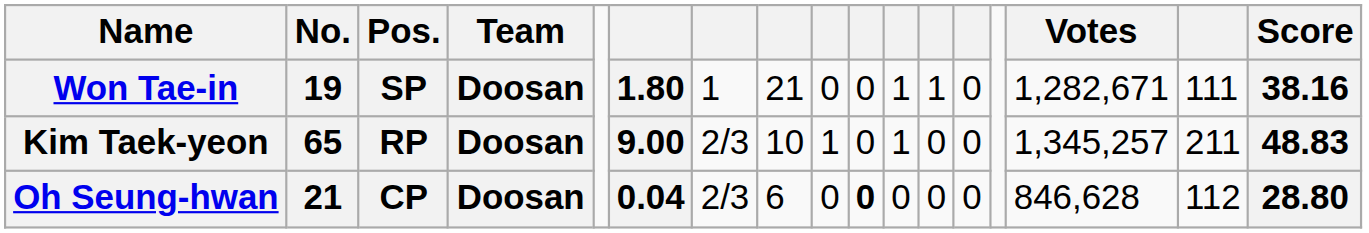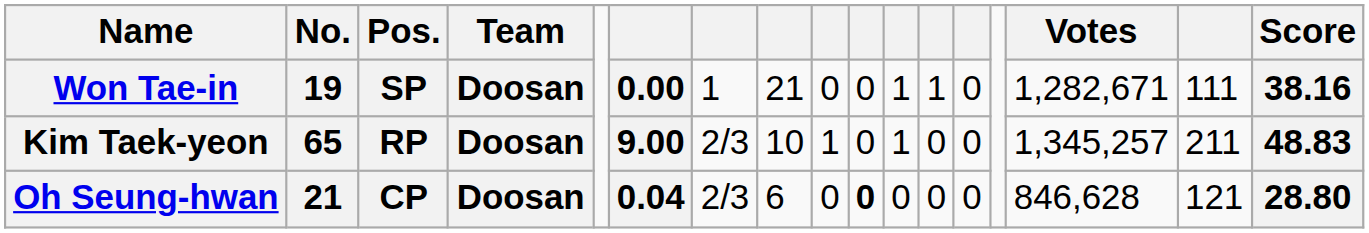 <table class="wikitable">
 <tr>
 <th>Name</th>
 <th>No.</th>
 <th>Pos.</th>
 <th>Team</th>
 <td rowspan="4"></td>
 <th></th>
 <th></th>
 <th></th>
 <th></th>
 <th></th>
 <th></th>
 <th></th>
 <th></th>
 <td rowspan="4"></td>
 <th>Votes</th>
 <th></th>
 <th>Score</th>
 </tr>
 <tr>
 <th><a href='#'>Won Tae-in</a></th>
 <th>19</th>
 <th>SP</th>
 <th>Doosan</th>
-<th>1.80</th>
+<th>0.00</th>
 <td>1</td>
 <td>21</td>
 <td>0</td>
 <td>0</td>
 <td>1</td>
 <td>1</td>
 <td>0</td>
 <td>1,282,671</td>
 <td>111</td>
 <th>38.16</th>
 </tr>
 <tr>
 <th>Kim Taek-yeon</th>
 <th>65</th>
 <th>RP</th>
 <th>Doosan</th>
 <th>9.00</th>
 <td>2/3</td>
 <td>10</td>
 <td>1</td>
 <td>0</td>
 <td>1</td>
 <td>0</td>
 <td>0</td>
 <td>1,345,257</td>
 <td>211</td>
 <th>48.83</th>
 </tr>
 <tr>
 <th><a href='#'>Oh Seung-hwan</a></th>
 <th>21</th>
 <th>CP</th>
 <th>Doosan</th>
 <th>0.04</th>
 <td>2/3</td>
 <td>6</td>
 <td>0</td>
 <td><strong>0</strong></td>
 <td>0</td>
 <td>0</td>
 <td>0</td>
 <td>846,628</td>
-<td>112</td>
+<td>121</td>
 <th>28.80</th>
 </tr>
 </table>
